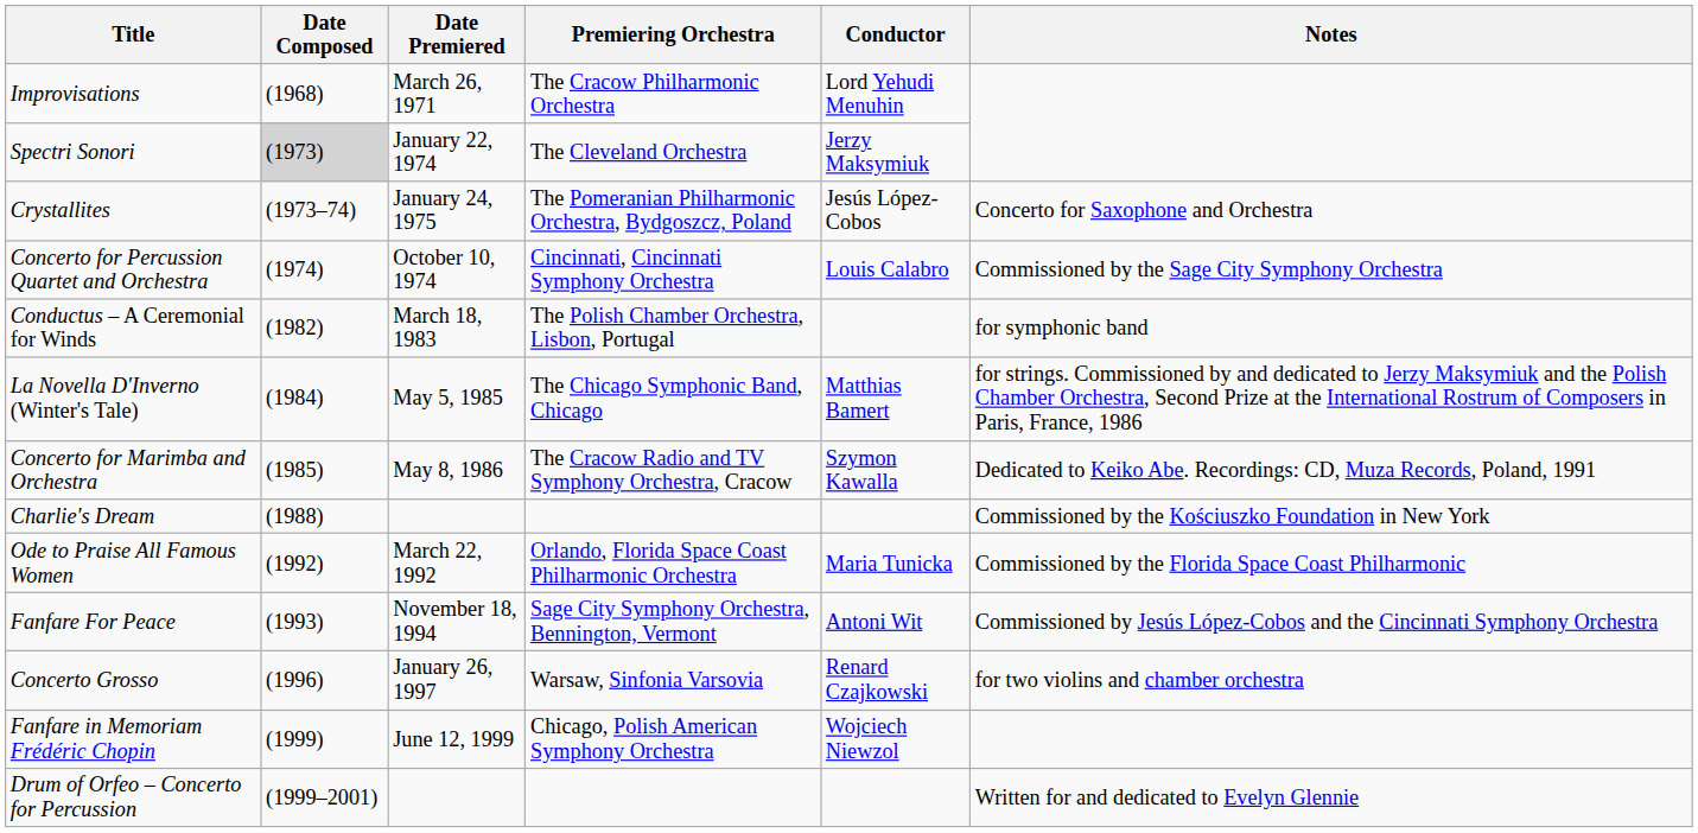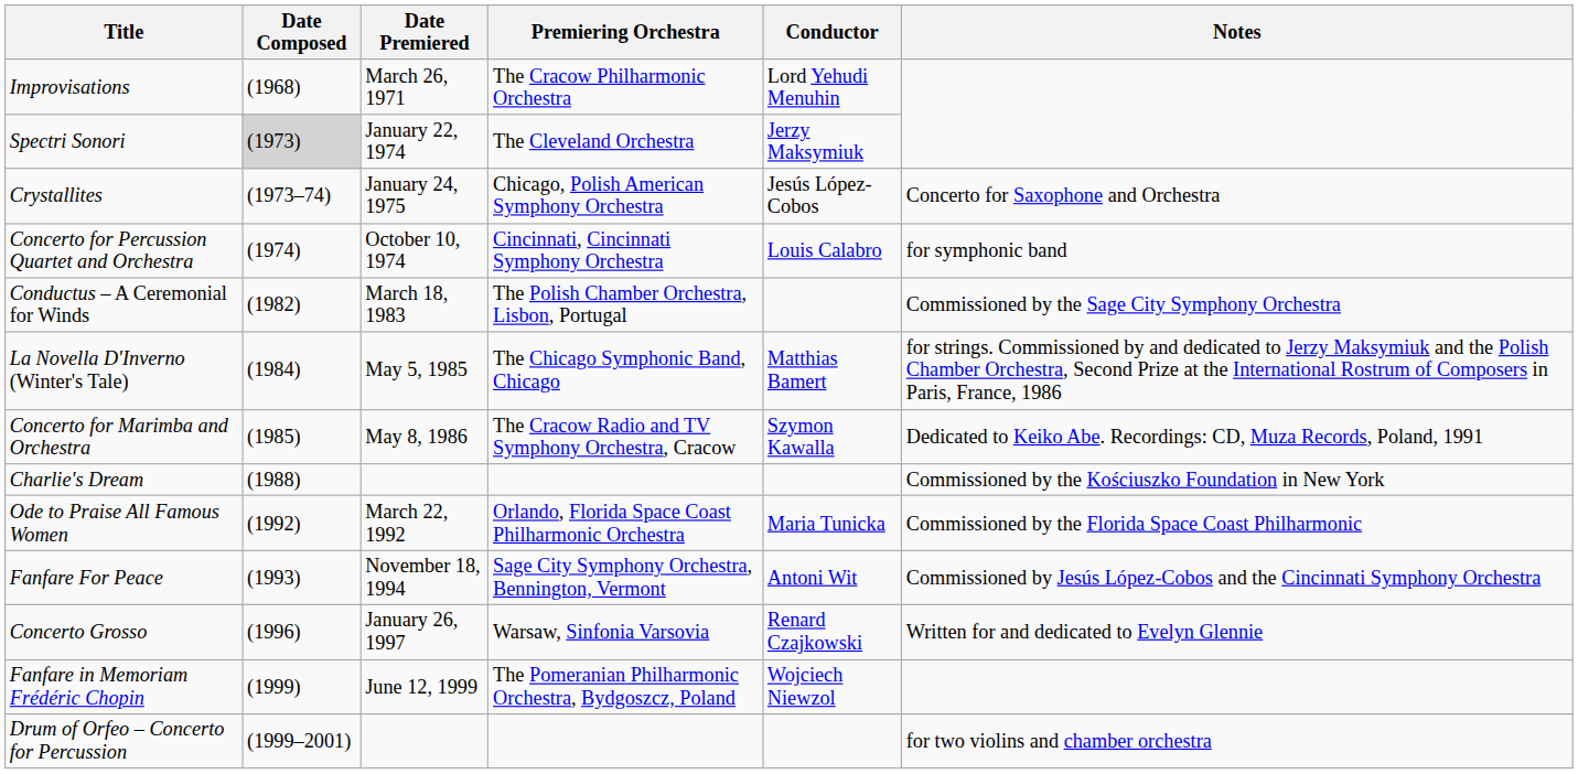 <table class="wikitable collapsible">
 <tr>
 <th>Title</th>
 <th>Date Composed</th>
 <th>Date Premiered</th>
 <th>Premiering Orchestra</th>
 <th>Conductor</th>
 <th>Notes</th>
 </tr>
 <tr>
 <td><em>Improvisations</em></td>
 <td>(1968)</td>
 <td>March 26, 1971</td>
 <td>The <a href='#'>Cracow Philharmonic Orchestra</a></td>
 <td>Lord <a href='#'>Yehudi Menuhin</a></td>
 </tr>
 <tr>
 <td><em>Spectri Sonori</em></td>
 <td style="background: lightgrey;">(1973)</td>
 <td>January 22, 1974</td>
 <td>The <a href='#'>Cleveland Orchestra</a></td>
 <td><a href='#'>Jerzy Maksymiuk</a></td>
 </tr>
 <tr>
 <td><em>Crystallites</em></td>
 <td>(1973–74)</td>
 <td>January 24, 1975</td>
-<td>The <a href='#'>Pomeranian Philharmonic Orchestra</a>, <a href='#'>Bydgoszcz, Poland</a></td>
+<td>Chicago, <a href='#'>Polish American Symphony Orchestra</a></td>
 <td>Jesús López-Cobos</td>
 <td>Concerto for <a href='#'>Saxophone</a> and Orchestra</td>
 </tr>
 <tr>
 <td><em>Concerto for Percussion Quartet and Orchestra</em></td>
 <td>(1974)</td>
 <td>October 10, 1974</td>
 <td><a href='#'>Cincinnati</a>, <a href='#'>Cincinnati Symphony Orchestra</a></td>
 <td><a href='#'>Louis Calabro</a></td>
-<td>Commissioned by the <a href='#'>Sage City Symphony Orchestra</a></td>
+<td>for symphonic band</td>
 </tr>
 <tr>
 <td><em>Conductus</em> – A Ceremonial for Winds</td>
 <td>(1982)</td>
 <td>March 18, 1983</td>
 <td>The <a href='#'>Polish Chamber Orchestra</a>, <a href='#'>Lisbon</a>, Portugal</td>
 <td></td>
-<td>for symphonic band</td>
+<td>Commissioned by the <a href='#'>Sage City Symphony Orchestra</a></td>
 </tr>
 <tr>
 <td><em>La Novella D'Inverno</em> (Winter's Tale)</td>
 <td>(1984)</td>
 <td>May 5, 1985</td>
 <td>The <a href='#'>Chicago Symphonic Band</a>, <a href='#'>Chicago</a></td>
 <td><a href='#'>Matthias Bamert</a></td>
 <td>for strings. Commissioned by and dedicated to <a href='#'>Jerzy Maksymiuk</a> and the <a href='#'>Polish Chamber Orchestra</a>, Second Prize at the <a href='#'>International Rostrum of Composers</a> in Paris, France, 1986</td>
 </tr>
 <tr>
 <td><em>Concerto for Marimba and Orchestra</em></td>
 <td>(1985)</td>
 <td>May 8, 1986</td>
 <td>The <a href='#'>Cracow Radio and TV Symphony Orchestra</a>, Cracow</td>
 <td><a href='#'>Szymon Kawalla</a></td>
 <td>Dedicated to <a href='#'>Keiko Abe</a>. Recordings: CD, <a href='#'>Muza Records</a>, Poland, 1991</td>
 </tr>
 <tr>
 <td><em>Charlie's Dream</em></td>
 <td>(1988)</td>
 <td></td>
 <td></td>
 <td></td>
 <td>Commissioned by the <a href='#'>Kościuszko Foundation</a> in New York</td>
 </tr>
 <tr>
 <td><em>Ode to Praise All Famous Women</em></td>
 <td>(1992)</td>
 <td>March 22, 1992</td>
 <td><a href='#'>Orlando</a>, <a href='#'>Florida Space Coast Philharmonic Orchestra</a></td>
 <td><a href='#'>Maria Tunicka</a></td>
 <td>Commissioned by the <a href='#'>Florida Space Coast Philharmonic</a></td>
 </tr>
 <tr>
 <td><em>Fanfare For Peace</em></td>
 <td>(1993)</td>
 <td>November 18, 1994</td>
 <td><a href='#'>Sage City Symphony Orchestra</a>, <a href='#'>Bennington, Vermont</a></td>
 <td><a href='#'>Antoni Wit</a></td>
 <td>Commissioned by <a href='#'>Jesús López-Cobos</a> and the <a href='#'>Cincinnati Symphony Orchestra</a></td>
 </tr>
 <tr>
 <td><em>Concerto Grosso</em></td>
 <td>(1996)</td>
 <td>January 26, 1997</td>
 <td>Warsaw, <a href='#'>Sinfonia Varsovia</a></td>
 <td><a href='#'>Renard Czajkowski</a></td>
-<td>for two violins and <a href='#'>chamber orchestra</a></td>
+<td>Written for and dedicated to <a href='#'>Evelyn Glennie</a></td>
 </tr>
 <tr>
 <td><em>Fanfare in Memoriam <a href='#'>Frédéric Chopin</a></em></td>
 <td>(1999)</td>
 <td>June 12, 1999</td>
-<td>Chicago, <a href='#'>Polish American Symphony Orchestra</a></td>
+<td>The <a href='#'>Pomeranian Philharmonic Orchestra</a>, <a href='#'>Bydgoszcz, Poland</a></td>
 <td><a href='#'>Wojciech Niewzol</a></td>
 </tr>
 <tr>
 <td><em>Drum of Orfeo – Concerto for Percussion</em></td>
 <td>(1999–2001)</td>
 <td></td>
 <td></td>
 <td></td>
-<td>Written for and dedicated to <a href='#'>Evelyn Glennie</a></td>
+<td>for two violins and <a href='#'>chamber orchestra</a></td>
 </tr>
 </table>
